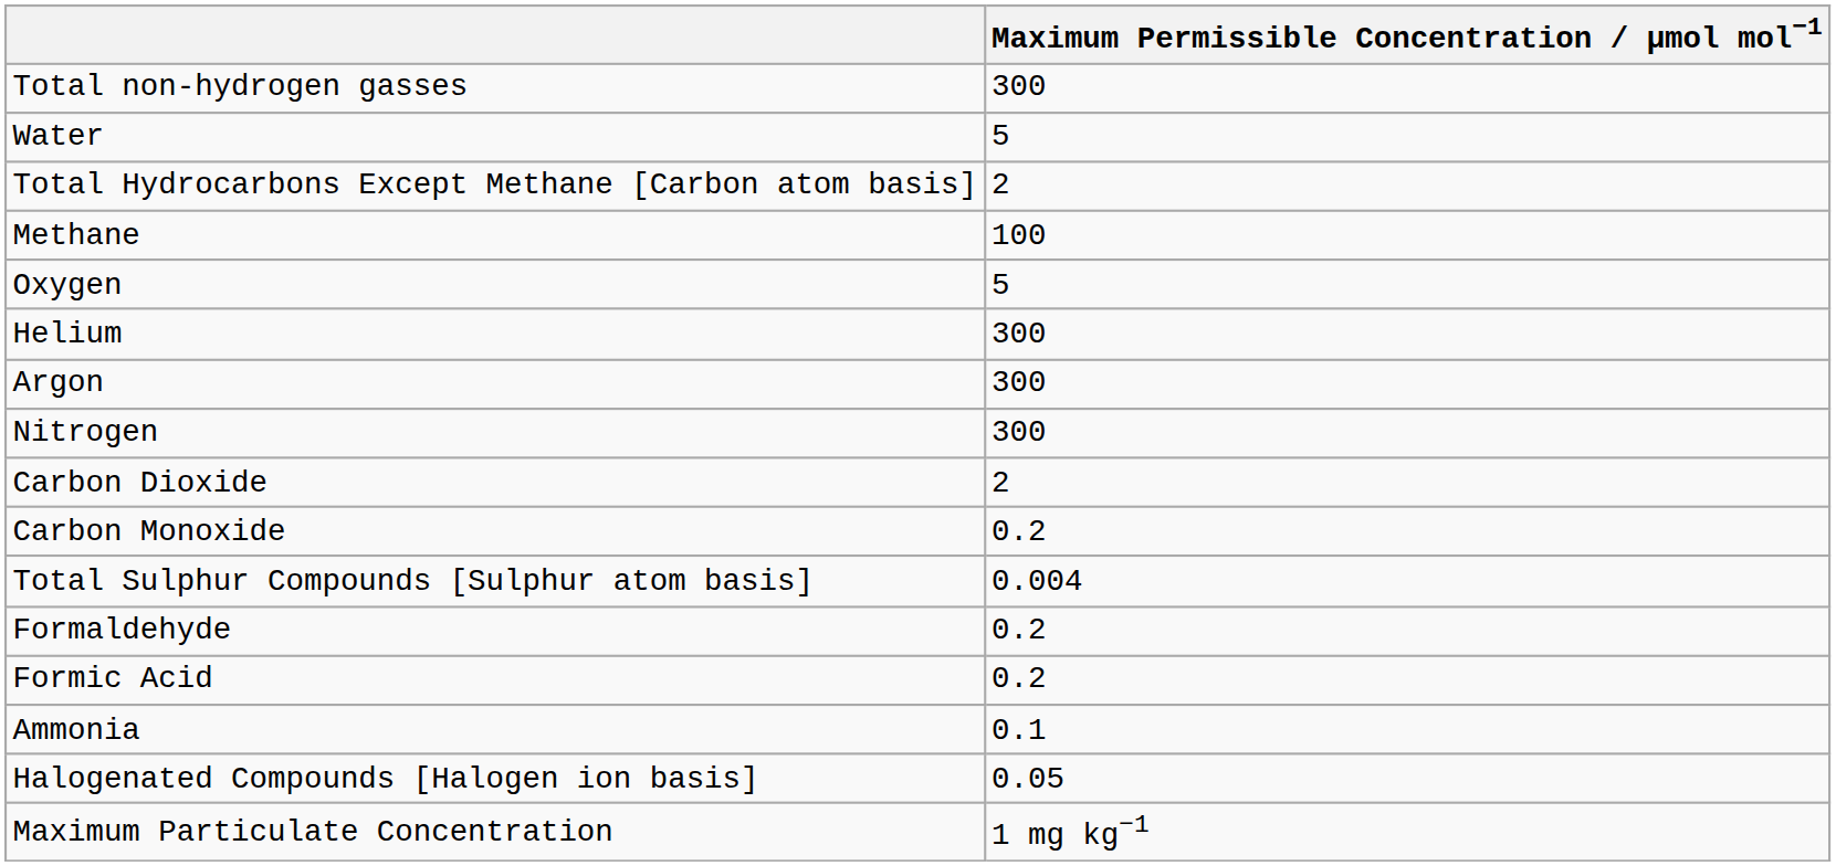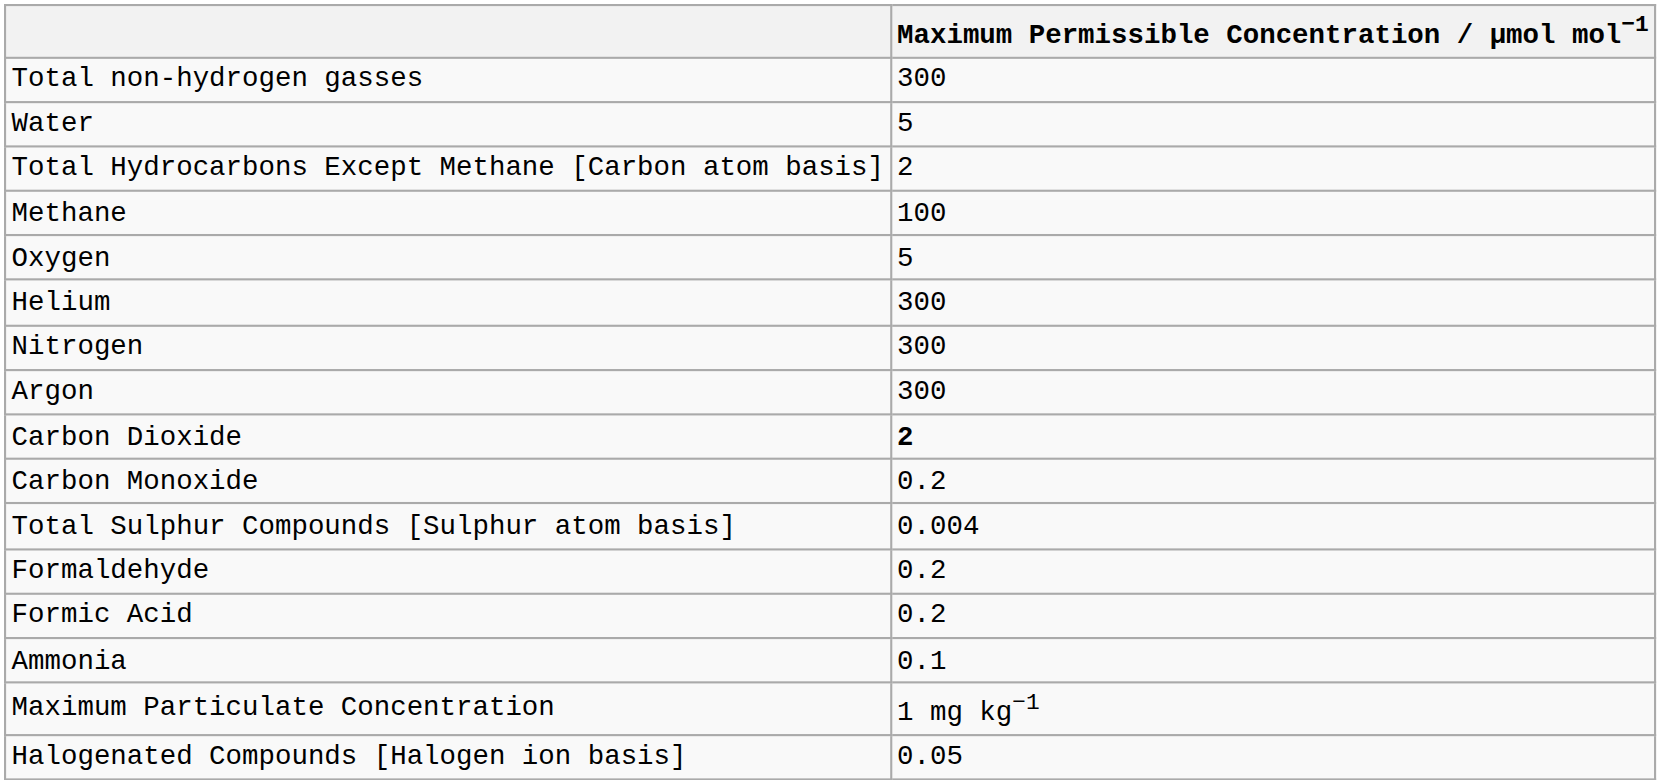 <table class="wikitable">
 <tr>
 <th></th>
 <th>Maximum Permissible Concentration / μmol mol<sup>−1</sup></th>
 </tr>
 <tr>
 <td>Total non-hydrogen gasses</td>
 <td>300</td>
 </tr>
 <tr>
 <td>Water</td>
 <td>5</td>
 </tr>
 <tr>
 <td>Total Hydrocarbons Except Methane [Carbon atom basis]</td>
 <td>2</td>
 </tr>
 <tr>
 <td>Methane</td>
 <td>100</td>
 </tr>
 <tr>
 <td>Oxygen</td>
 <td>5</td>
 </tr>
 <tr>
 <td>Helium</td>
 <td>300</td>
 </tr>
 <tr>
+<td>Nitrogen</td>
+<td>300</td>
+</tr>
+<tr>
 <td>Argon</td>
 <td>300</td>
 </tr>
 <tr>
-<td>Nitrogen</td>
-<td>300</td>
-</tr>
-<tr>
 <td>Carbon Dioxide</td>
-<td>2</td>
+<td><strong>2</strong></td>
 </tr>
 <tr>
 <td>Carbon Monoxide</td>
 <td>0.2</td>
 </tr>
 <tr>
 <td>Total Sulphur Compounds [Sulphur atom basis]</td>
 <td>0.004</td>
 </tr>
 <tr>
 <td>Formaldehyde</td>
 <td>0.2</td>
 </tr>
 <tr>
 <td>Formic Acid</td>
 <td>0.2</td>
 </tr>
 <tr>
 <td>Ammonia</td>
 <td>0.1</td>
 </tr>
 <tr>
+<td>Maximum Particulate Concentration</td>
+<td>1 mg kg<sup>−1</sup></td>
+</tr>
+<tr>
 <td>Halogenated Compounds [Halogen ion basis]</td>
 <td>0.05</td>
 </tr>
-<tr>
-<td>Maximum Particulate Concentration</td>
-<td>1 mg kg<sup>−1</sup></td>
-</tr>
 </table>
